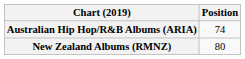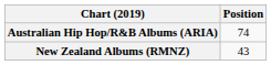 <table class="wikitable sortable plainrowheaders"  style="text-align:center;">
 <tr>
 <th>Chart (2019)</th>
 <th>Position</th>
 </tr>
 <tr>
 <th scope="row">Australian Hip Hop/R&B Albums (ARIA)</th>
 <td>74</td>
 </tr>
 <tr>
 <th scope="row">New Zealand Albums (RMNZ)</th>
-<td>80</td>
+<td>43</td>
 </tr>
 </table>
